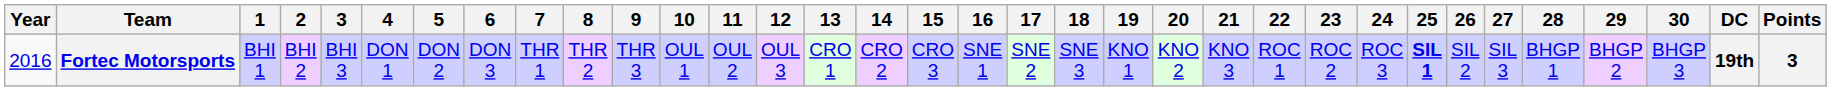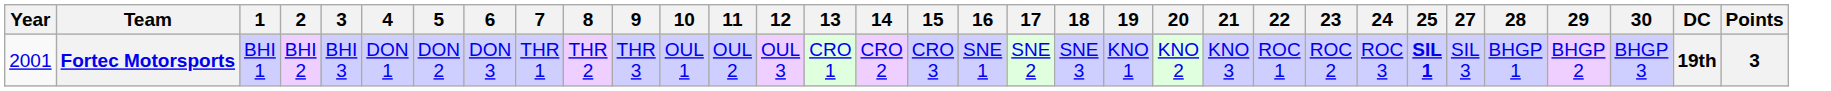 <table class="wikitable" style="text-align:center; font-size:85%">
 <tr>
 <th>Year</th>
 <th>Team</th>
 <th>1</th>
 <th>2</th>
 <th>3</th>
 <th>4</th>
 <th>5</th>
 <th>6</th>
 <th>7</th>
 <th>8</th>
 <th>9</th>
 <th>10</th>
 <th>11</th>
 <th>12</th>
 <th>13</th>
 <th>14</th>
 <th>15</th>
 <th>16</th>
 <th>17</th>
 <th>18</th>
 <th>19</th>
 <th>20</th>
 <th>21</th>
 <th>22</th>
 <th>23</th>
 <th>24</th>
 <th>25</th>
-<th>26</th>
 <th>27</th>
 <th>28</th>
 <th>29</th>
 <th>30</th>
 <th>DC</th>
 <th>Points</th>
 </tr>
 <tr>
-<td><a href='#'>2016</a></td>
+<td><a href='#'>2001</a></td>
 <th nowrap><a href='#'>Fortec Motorsports</a></th>
 <td style="background:#CFCFFF;"><a href='#'>BHI<br>1</a><br></td>
 <td style="background:#EFCFFF;"><a href='#'>BHI<br>2</a><br></td>
 <td style="background:#CFCFFF;"><a href='#'>BHI<br>3</a><br></td>
 <td style="background:#CFCFFF;"><a href='#'>DON<br>1</a><br></td>
 <td style="background:#CFCFFF;"><a href='#'>DON<br>2</a><br></td>
 <td style="background:#CFCFFF;"><a href='#'>DON<br>3</a><br></td>
 <td style="background:#CFCFFF;"><a href='#'>THR<br>1</a><br></td>
 <td style="background:#EFCFFF;"><a href='#'>THR<br>2</a><br></td>
 <td style="background:#CFCFFF;"><a href='#'>THR<br>3</a><br></td>
 <td style="background:#CFCFFF;"><a href='#'>OUL<br>1</a><br></td>
 <td style="background:#CFCFFF;"><a href='#'>OUL<br>2</a><br></td>
 <td style="background:#EFCFFF;"><a href='#'>OUL<br>3</a><br></td>
 <td style="background:#DFFFDF;"><a href='#'>CRO<br>1</a><br></td>
 <td style="background:#EFCFFF;"><a href='#'>CRO<br>2</a><br></td>
 <td style="background:#CFCFFF;"><a href='#'>CRO<br>3</a><br></td>
 <td style="background:#CFCFFF;"><a href='#'>SNE<br>1</a><br></td>
 <td style="background:#DFFFDF;"><a href='#'>SNE<br>2</a><br></td>
 <td style="background:#CFCFFF;"><a href='#'>SNE<br>3</a><br></td>
 <td style="background:#CFCFFF;"><a href='#'>KNO<br>1</a><br></td>
 <td style="background:#DFFFDF;"><a href='#'>KNO<br>2</a><br></td>
 <td style="background:#CFCFFF;"><a href='#'>KNO<br>3</a><br></td>
 <td style="background:#CFCFFF;"><a href='#'>ROC<br>1</a><br></td>
 <td style="background:#CFCFFF;"><a href='#'>ROC<br>2</a><br></td>
 <td style="background:#CFCFFF;"><a href='#'>ROC<br>3</a><br></td>
 <td style="background:#CFCFFF;"><strong><a href='#'>SIL<br>1</a><br></strong></td>
-<td style="background:#CFCFFF;"><a href='#'>SIL<br>2</a><br></td>
 <td style="background:#CFCFFF;"><a href='#'>SIL<br>3</a><br></td>
 <td style="background:#CFCFFF;"><a href='#'>BHGP<br>1</a><br></td>
 <td style="background:#EFCFFF;"><a href='#'>BHGP<br>2</a><br></td>
 <td style="background:#CFCFFF;"><a href='#'>BHGP<br>3</a><br></td>
 <th>19th</th>
 <th>3</th>
 </tr>
 </table>
